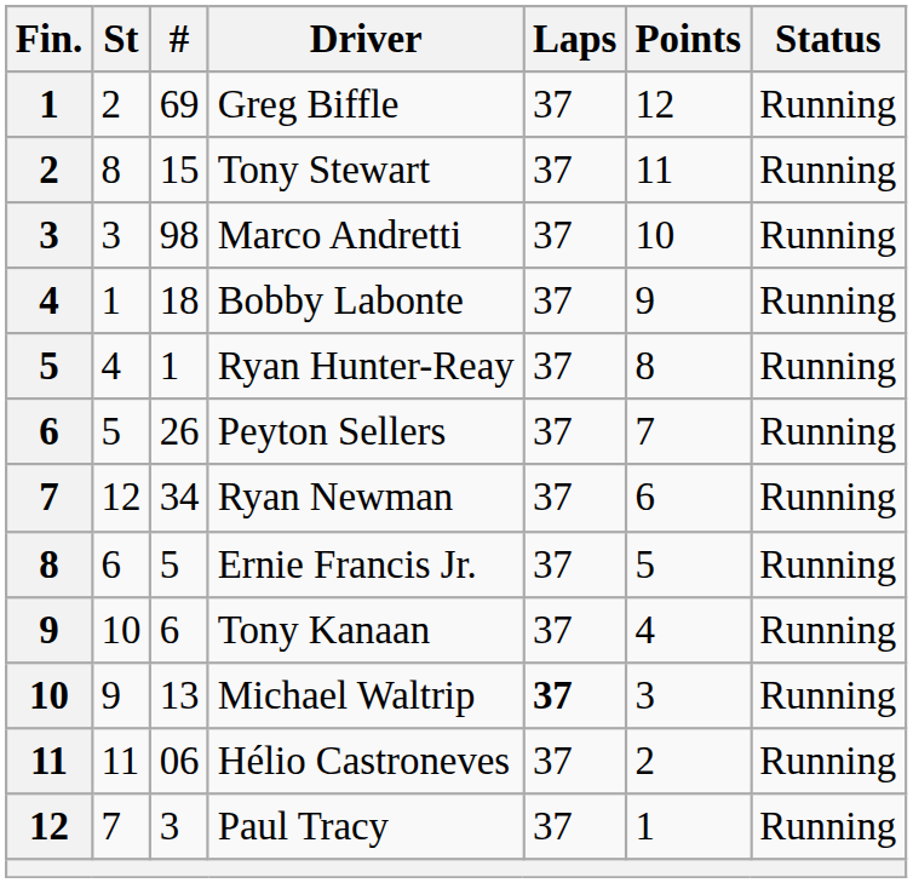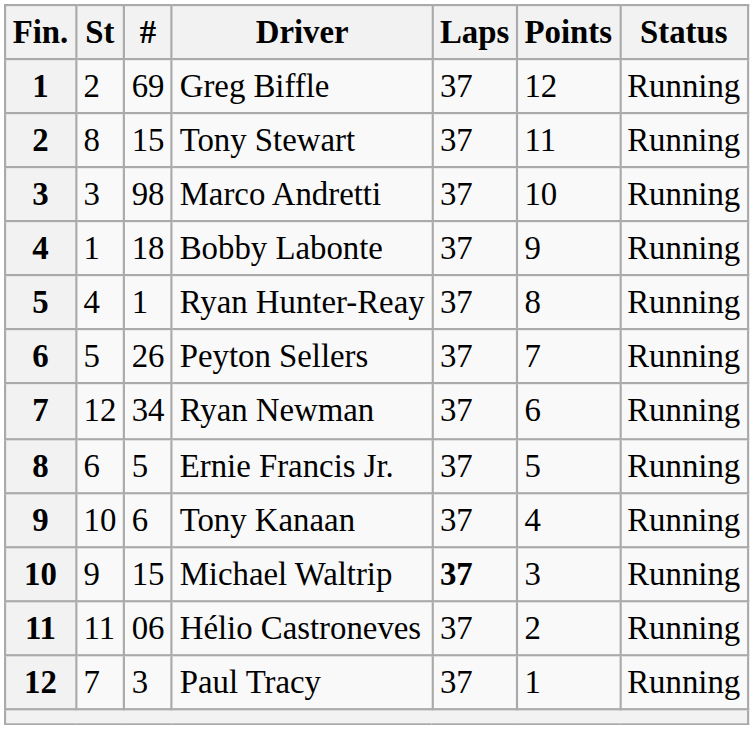 <table class="wikitable" style="font-size:95%">
 <tr>
 <th>Fin.</th>
 <th>St</th>
 <th>#</th>
 <th>Driver</th>
 <th>Laps</th>
 <th>Points</th>
 <th>Status</th>
 </tr>
 <tr>
 <th>1</th>
 <td>2</td>
 <td>69</td>
 <td>Greg Biffle</td>
 <td>37</td>
 <td>12</td>
 <td>Running</td>
 </tr>
 <tr>
 <th>2</th>
 <td>8</td>
 <td>15</td>
 <td>Tony Stewart</td>
 <td>37</td>
 <td>11</td>
 <td>Running</td>
 </tr>
 <tr>
 <th>3</th>
 <td>3</td>
 <td>98</td>
 <td>Marco Andretti</td>
 <td>37</td>
 <td>10</td>
 <td>Running</td>
 </tr>
 <tr>
 <th>4</th>
 <td>1</td>
 <td>18</td>
 <td>Bobby Labonte</td>
 <td>37</td>
 <td>9</td>
 <td>Running</td>
 </tr>
 <tr>
 <th>5</th>
 <td>4</td>
 <td>1</td>
 <td>Ryan Hunter-Reay</td>
 <td>37</td>
 <td>8</td>
 <td>Running</td>
 </tr>
 <tr>
 <th>6</th>
 <td>5</td>
 <td>26</td>
 <td>Peyton Sellers</td>
 <td>37</td>
 <td>7</td>
 <td>Running</td>
 </tr>
 <tr>
 <th>7</th>
 <td>12</td>
 <td>34</td>
 <td>Ryan Newman</td>
 <td>37</td>
 <td>6</td>
 <td>Running</td>
 </tr>
 <tr>
 <th>8</th>
 <td>6</td>
 <td>5</td>
 <td>Ernie Francis Jr.</td>
 <td>37</td>
 <td>5</td>
 <td>Running</td>
 </tr>
 <tr>
 <th>9</th>
 <td>10</td>
 <td>6</td>
 <td>Tony Kanaan</td>
 <td>37</td>
 <td>4</td>
 <td>Running</td>
 </tr>
 <tr>
 <th>10</th>
 <td>9</td>
-<td>13</td>
+<td>15</td>
 <td>Michael Waltrip</td>
 <td><strong>37</strong></td>
 <td>3</td>
 <td>Running</td>
 </tr>
 <tr>
 <th>11</th>
 <td>11</td>
 <td>06</td>
 <td>Hélio Castroneves</td>
 <td>37</td>
 <td>2</td>
 <td>Running</td>
 </tr>
 <tr>
 <th>12</th>
 <td>7</td>
 <td>3</td>
 <td>Paul Tracy</td>
 <td>37</td>
 <td>1</td>
 <td>Running</td>
 </tr>
 <tr>
 <th colspan="9"></th>
 </tr>
 </table>
